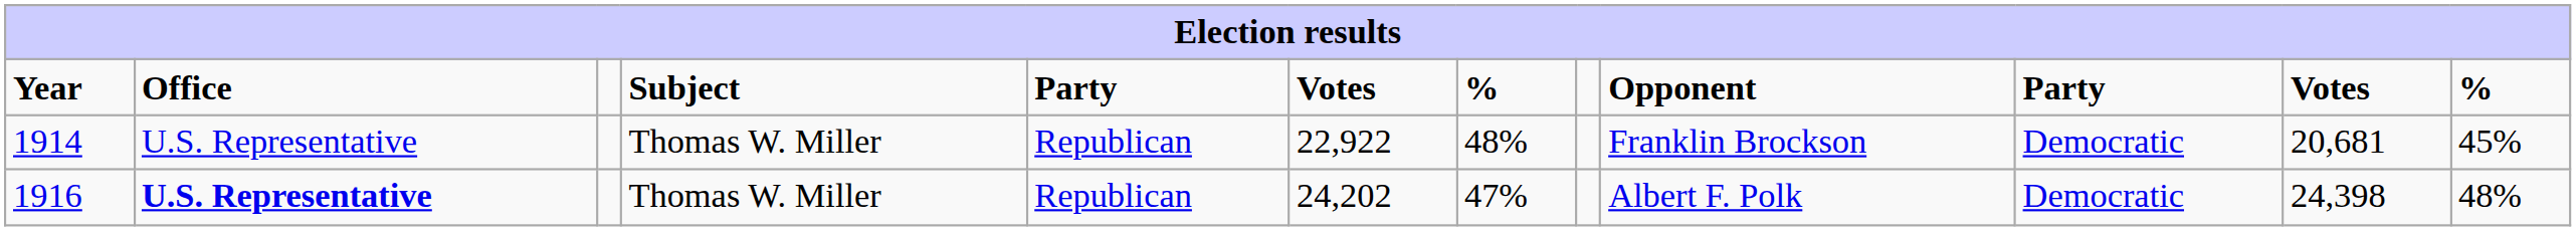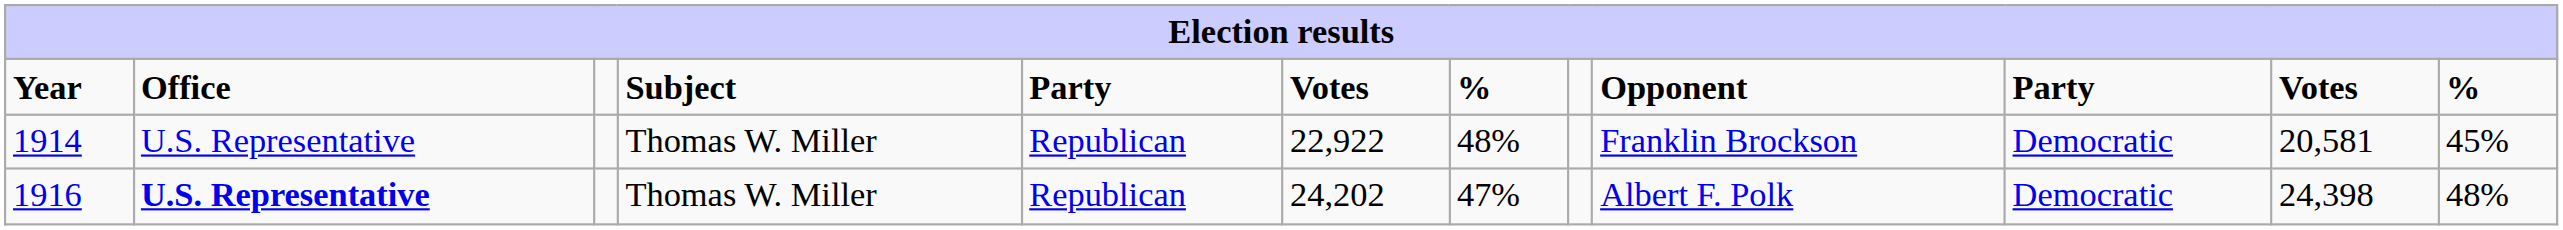 <table class=wikitable style="width: 94%" style="text-align: center;" align="center">
 <tr bgcolor=#cccccc>
 <th colspan=12 style="background: #ccccff;">Election results</th>
 </tr>
 <tr>
 <td><strong>Year</strong></td>
 <td><strong>Office</strong></td>
 <td></td>
 <td><strong>Subject</strong></td>
 <td><strong>Party</strong></td>
 <td><strong>Votes</strong></td>
 <td><strong>%</strong></td>
 <td></td>
 <td><strong>Opponent</strong></td>
 <td><strong>Party</strong></td>
 <td><strong>Votes</strong></td>
 <td><strong>%</strong></td>
 </tr>
 <tr>
 <td><a href='#'>1914</a></td>
 <td><a href='#'>U.S. Representative</a></td>
 <td></td>
 <td>Thomas W. Miller</td>
 <td><a href='#'>Republican</a></td>
 <td>22,922</td>
 <td>48%</td>
 <td></td>
 <td><a href='#'>Franklin Brockson</a></td>
 <td><a href='#'>Democratic</a></td>
-<td>20,681</td>
+<td>20,581</td>
 <td>45%</td>
 </tr>
 <tr>
 <td><a href='#'>1916</a></td>
 <td><strong><a href='#'>U.S. Representative</a></strong></td>
 <td></td>
 <td>Thomas W. Miller</td>
 <td><a href='#'>Republican</a></td>
 <td>24,202</td>
 <td>47%</td>
 <td></td>
 <td><a href='#'>Albert F. Polk</a></td>
 <td><a href='#'>Democratic</a></td>
 <td>24,398</td>
 <td>48%</td>
 </tr>
 </table>
